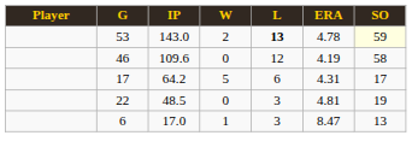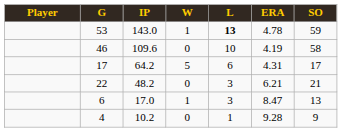 <table class="wikitable sortable">
 <tr>
 <th style="background:#312821; color:#FFCC00"  width="16%">Player</th>
 <th style="background:#312821; color:#FFCC00"  width="9%">G</th>
 <th style="background:#312821; color:#FFCC00"  width="9%">IP</th>
 <th style="background:#312821; color:#FFCC00"  width="9%">W</th>
 <th style="background:#312821; color:#FFCC00"  width="9%">L</th>
 <th style="background:#312821; color:#FFCC00"  width="9%">ERA</th>
 <th style="background:#312821; color:#FFCC00"  width="9%">SO</th>
 </tr>
 <tr align="center">
 <td></td>
 <td>53</td>
 <td>143.0</td>
-<td>2</td>
+<td>1</td>
 <td><strong>13</strong></td>
 <td>4.78</td>
-<td style="background: lightyellow;">59</td>
+<td>59</td>
 </tr>
 <tr align="center">
 <td></td>
 <td>46</td>
 <td>109.6</td>
 <td>0</td>
-<td>12</td>
+<td>10</td>
 <td>4.19</td>
 <td>58</td>
 </tr>
 <tr align="center">
 <td></td>
 <td>17</td>
 <td>64.2</td>
 <td>5</td>
 <td>6</td>
 <td>4.31</td>
 <td>17</td>
 </tr>
 <tr align="center">
 <td></td>
 <td>22</td>
-<td>48.5</td>
+<td>48.2</td>
 <td>0</td>
 <td>3</td>
-<td>4.81</td>
-<td>19</td>
+<td>6.21</td>
+<td>21</td>
 </tr>
 <tr align="center">
 <td></td>
 <td>6</td>
 <td>17.0</td>
 <td>1</td>
 <td>3</td>
 <td>8.47</td>
 <td>13</td>
 </tr>
+<tr align="center">
+<td></td>
+<td>4</td>
+<td>10.2</td>
+<td>0</td>
+<td>1</td>
+<td>9.28</td>
+<td>9</td>
+</tr>
 </table>
